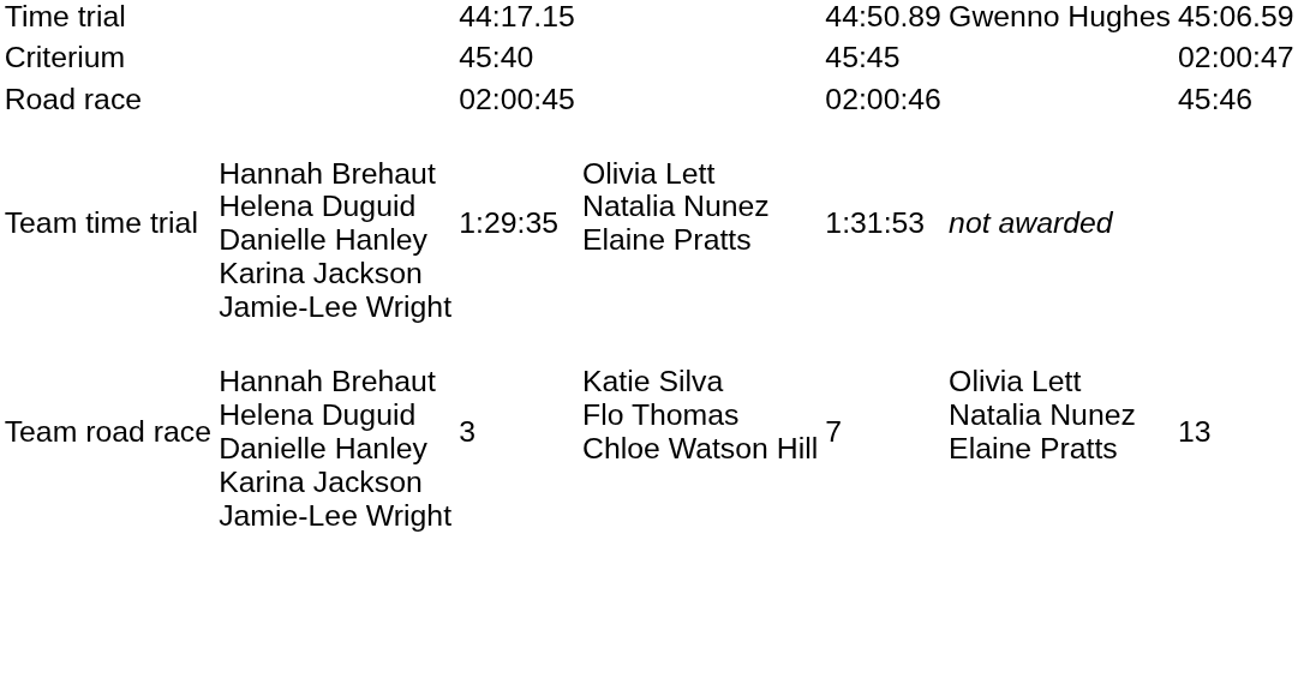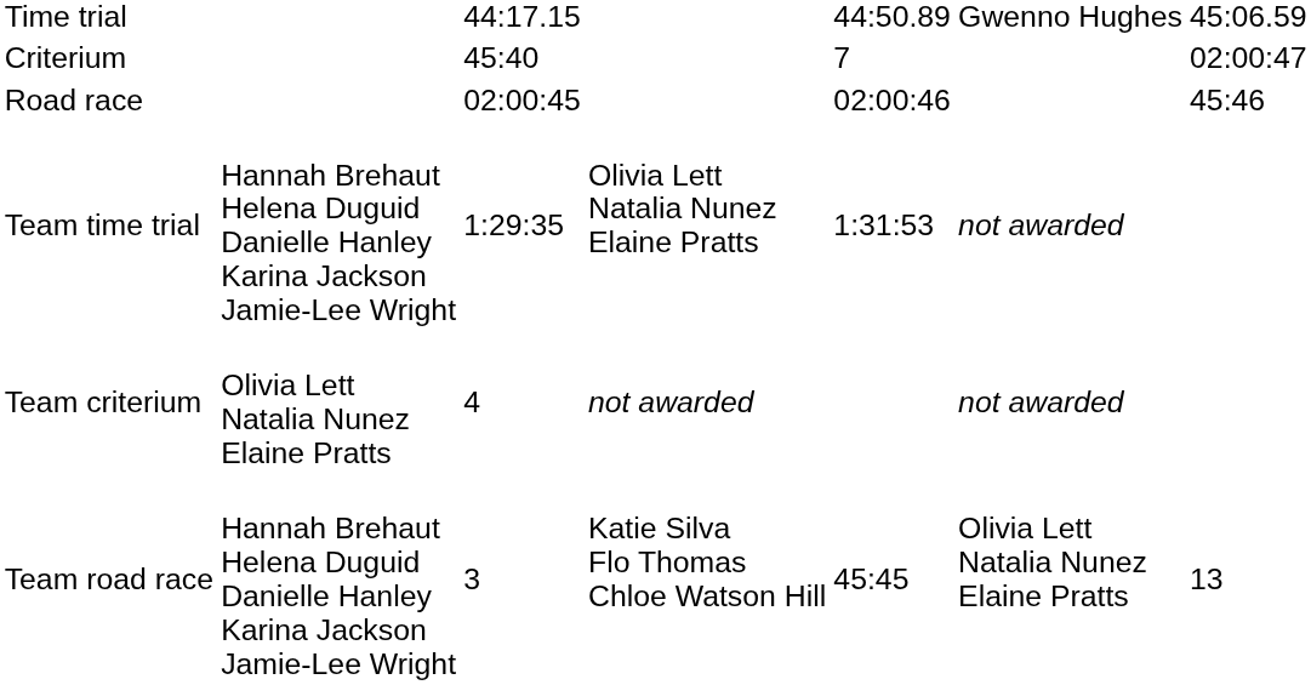 <table>
 <tr>
 <td>Time trial</td>
 <td> </td>
 <td>44:17.15</td>
 <td></td>
 <td>44:50.89</td>
 <td>Gwenno Hughes <br> </td>
 <td>45:06.59</td>
 </tr>
 <tr>
 <td>Criterium</td>
 <td></td>
 <td>45:40</td>
 <td></td>
-<td>45:45</td>
+<td>7</td>
 <td></td>
 <td>02:00:47</td>
 </tr>
 <tr>
 <td>Road race</td>
 <td></td>
 <td>02:00:45</td>
 <td></td>
 <td>02:00:46</td>
 <td></td>
 <td>45:46</td>
 </tr>
 <tr>
 <td>Team time trial</td>
 <td> <br> Hannah Brehaut <br> Helena Duguid <br> Danielle Hanley <br> Karina Jackson <br> Jamie-Lee Wright</td>
 <td>1:29:35</td>
 <td valign=top> <br> Olivia Lett <br> Natalia Nunez <br> Elaine Pratts</td>
 <td>1:31:53</td>
 <td><em>not awarded</em></td>
 <td></td>
 </tr>
 <tr>
+<td>Team criterium</td>
+<td> <br> Olivia Lett <br> Natalia Nunez <br> Elaine Pratts</td>
+<td>4</td>
+<td><em>not awarded</em></td>
+<td></td>
+<td><em>not awarded</em></td>
+<td></td>
+</tr>
+<tr>
 <td>Team road race</td>
 <td><br> Hannah Brehaut <br> Helena Duguid <br> Danielle Hanley <br> Karina Jackson <br> Jamie-Lee Wright</td>
 <td>3</td>
 <td valign=top> <br> Katie Silva<br>Flo Thomas<br>Chloe Watson Hill</td>
-<td>7</td>
+<td>45:45</td>
 <td valign=top> <br> Olivia Lett <br> Natalia Nunez <br> Elaine Pratts</td>
 <td>13</td>
 </tr>
 </table>
